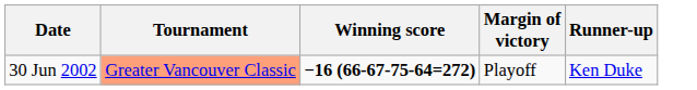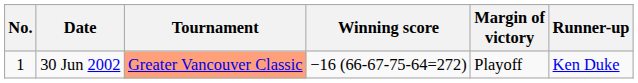 <table class="wikitable" style="font-size:95%;">
 <tr>
+<th>No.</th>
 <th>Date</th>
 <th>Tournament</th>
 <th>Winning score</th>
 <th>Margin of<br>victory</th>
 <th>Runner-up</th>
 </tr>
 <tr>
+<td align=center>1</td>
 <td align=right>30 Jun <a href='#'>2002</a></td>
 <td style="background: lightsalmon;"><a href='#'>Greater Vancouver Classic</a></td>
-<td><strong>−16 (66-67-75-64=272)</strong></td>
+<td>−16 (66-67-75-64=272)</td>
 <td>Playoff</td>
 <td> <a href='#'>Ken Duke</a></td>
 </tr>
 </table>
